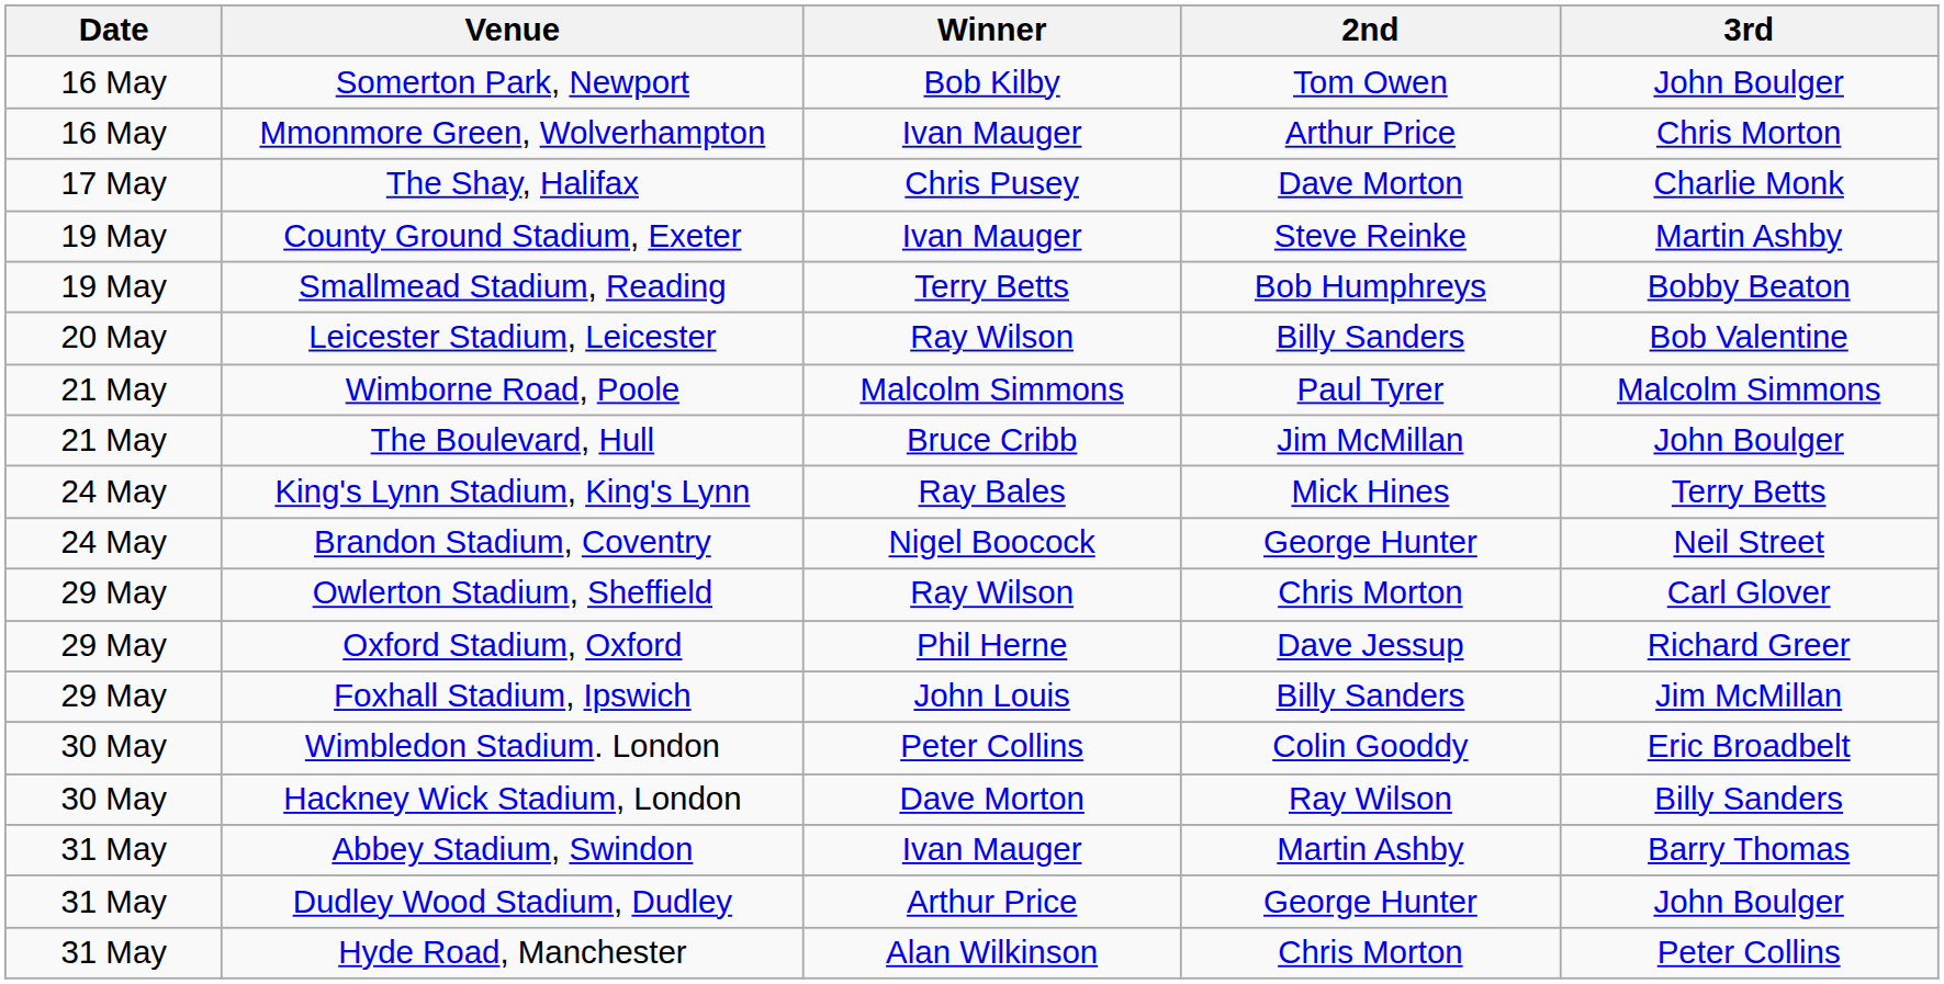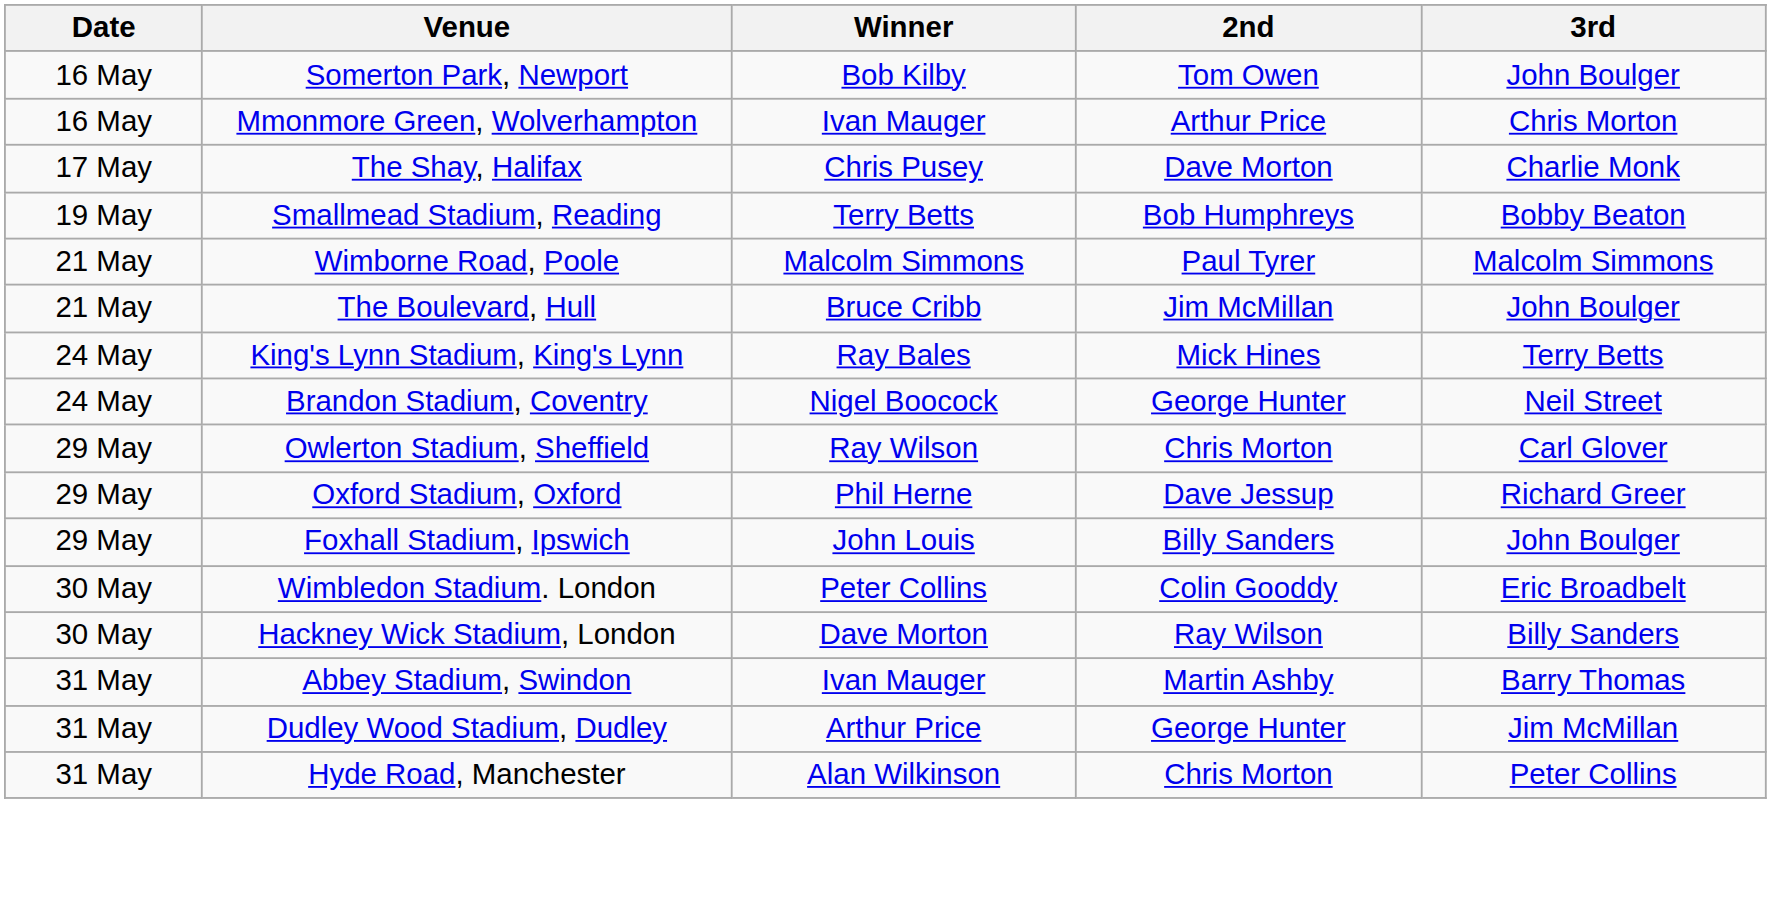 <table class="wikitable" style="text-align:center">
 <tr>
 <th width=100>Date</th>
 <th width=280>Venue</th>
 <th width=180>Winner</th>
 <th width=180>2nd</th>
 <th width=180>3rd</th>
 </tr>
 <tr>
 <td align=center>16 May</td>
 <td><a href='#'>Somerton Park</a>, <a href='#'>Newport</a></td>
 <td><a href='#'>Bob Kilby</a></td>
 <td><a href='#'>Tom Owen</a></td>
 <td><a href='#'>John Boulger</a></td>
 </tr>
 <tr>
 <td align=center>16 May</td>
 <td><a href='#'>Mmonmore Green</a>, <a href='#'>Wolverhampton</a></td>
 <td><a href='#'>Ivan Mauger</a></td>
 <td><a href='#'>Arthur Price</a></td>
 <td><a href='#'>Chris Morton</a></td>
 </tr>
 <tr>
 <td align=center>17 May</td>
 <td><a href='#'>The Shay</a>, <a href='#'>Halifax</a></td>
 <td><a href='#'>Chris Pusey</a></td>
 <td><a href='#'>Dave Morton</a></td>
 <td><a href='#'>Charlie Monk</a></td>
 </tr>
 <tr>
 <td align=center>19 May</td>
-<td><a href='#'>County Ground Stadium</a>, <a href='#'>Exeter</a></td>
-<td><a href='#'>Ivan Mauger</a></td>
-<td><a href='#'>Steve Reinke</a></td>
-<td><a href='#'>Martin Ashby</a></td>
-</tr>
-<tr>
-<td align=center>19 May</td>
 <td><a href='#'>Smallmead Stadium</a>, <a href='#'>Reading</a></td>
 <td><a href='#'>Terry Betts</a></td>
 <td><a href='#'>Bob Humphreys</a></td>
 <td><a href='#'>Bobby Beaton</a></td>
-</tr>
-<tr>
-<td align=center>20 May</td>
-<td><a href='#'>Leicester Stadium</a>, <a href='#'>Leicester</a></td>
-<td><a href='#'>Ray Wilson</a></td>
-<td><a href='#'>Billy Sanders</a></td>
-<td><a href='#'>Bob Valentine</a></td>
 </tr>
 <tr>
 <td align=center>21 May</td>
 <td><a href='#'>Wimborne Road</a>, <a href='#'>Poole</a></td>
 <td><a href='#'>Malcolm Simmons</a></td>
 <td><a href='#'>Paul Tyrer</a></td>
 <td><a href='#'>Malcolm Simmons</a></td>
 </tr>
 <tr>
 <td align=center>21 May</td>
 <td><a href='#'>The Boulevard</a>, <a href='#'>Hull</a></td>
 <td><a href='#'>Bruce Cribb</a></td>
 <td><a href='#'>Jim McMillan</a></td>
 <td><a href='#'>John Boulger</a></td>
 </tr>
 <tr>
 <td align=center>24 May</td>
 <td><a href='#'>King's Lynn Stadium</a>, <a href='#'>King's Lynn</a></td>
 <td><a href='#'>Ray Bales</a></td>
 <td><a href='#'>Mick Hines</a></td>
 <td><a href='#'>Terry Betts</a></td>
 </tr>
 <tr>
 <td align=center>24 May</td>
 <td><a href='#'>Brandon Stadium</a>, <a href='#'>Coventry</a></td>
 <td><a href='#'>Nigel Boocock</a></td>
 <td><a href='#'>George Hunter</a></td>
 <td><a href='#'>Neil Street</a></td>
 </tr>
 <tr>
 <td align=center>29 May</td>
 <td><a href='#'>Owlerton Stadium</a>, <a href='#'>Sheffield</a></td>
 <td><a href='#'>Ray Wilson</a></td>
 <td><a href='#'>Chris Morton</a></td>
 <td><a href='#'>Carl Glover</a></td>
 </tr>
 <tr>
 <td align=center>29 May</td>
 <td><a href='#'>Oxford Stadium</a>, <a href='#'>Oxford</a></td>
 <td><a href='#'>Phil Herne</a></td>
 <td><a href='#'>Dave Jessup</a></td>
 <td><a href='#'>Richard Greer</a></td>
 </tr>
 <tr>
 <td align=center>29 May</td>
 <td><a href='#'>Foxhall Stadium</a>, <a href='#'>Ipswich</a></td>
 <td><a href='#'>John Louis</a></td>
 <td><a href='#'>Billy Sanders</a></td>
-<td><a href='#'>Jim McMillan</a></td>
+<td><a href='#'>John Boulger</a></td>
 </tr>
 <tr>
 <td align=center>30 May</td>
 <td><a href='#'>Wimbledon Stadium</a>. London</td>
 <td><a href='#'>Peter Collins</a></td>
 <td><a href='#'>Colin Gooddy</a></td>
 <td><a href='#'>Eric Broadbelt</a></td>
 </tr>
 <tr>
 <td align=center>30 May</td>
 <td><a href='#'>Hackney Wick Stadium</a>, London</td>
 <td><a href='#'>Dave Morton</a></td>
 <td><a href='#'>Ray Wilson</a></td>
 <td><a href='#'>Billy Sanders</a></td>
 </tr>
 <tr>
 <td align=center>31 May</td>
 <td><a href='#'>Abbey Stadium</a>, <a href='#'>Swindon</a></td>
 <td><a href='#'>Ivan Mauger</a></td>
 <td><a href='#'>Martin Ashby</a></td>
 <td><a href='#'>Barry Thomas</a></td>
 </tr>
 <tr>
 <td align=center>31 May</td>
 <td><a href='#'>Dudley Wood Stadium</a>, <a href='#'>Dudley</a></td>
 <td><a href='#'>Arthur Price</a></td>
 <td><a href='#'>George Hunter</a></td>
-<td><a href='#'>John Boulger</a></td>
+<td><a href='#'>Jim McMillan</a></td>
 </tr>
 <tr>
 <td align=center>31 May</td>
 <td><a href='#'>Hyde Road</a>, Manchester</td>
 <td><a href='#'>Alan Wilkinson</a></td>
 <td><a href='#'>Chris Morton</a></td>
 <td><a href='#'>Peter Collins</a></td>
 </tr>
 </table>
